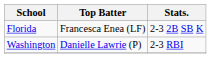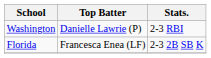 <table class="wikitable">
 <tr>
 <th>School</th>
 <th>Top Batter</th>
 <th>Stats.</th>
 </tr>
 <tr>
+<td><a href='#'>Washington</a></td>
+<td><a href='#'>Danielle Lawrie</a> (P)</td>
+<td>2-3  <a href='#'>RBI</a></td>
+</tr>
+<tr>
 <td><a href='#'>Florida</a></td>
 <td>Francesca Enea (LF)</td>
 <td>2-3  <a href='#'>2B</a>  <a href='#'>SB</a>  <a href='#'>K</a></td>
 </tr>
 <tr>
-<td><a href='#'>Washington</a></td>
-<td><a href='#'>Danielle Lawrie</a> (P)</td>
-<td>2-3  <a href='#'>RBI</a></td>
-</tr>
-<tr>
 </tr>
 </table>
